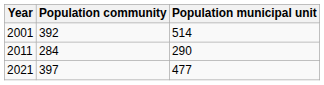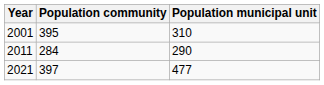 <table class="wikitable">
 <tr>
 <th>Year</th>
 <th>Population community</th>
 <th>Population municipal unit</th>
 </tr>
 <tr>
 <td>2001</td>
-<td>392</td>
-<td>514</td>
+<td>395</td>
+<td>310</td>
 </tr>
 <tr>
 <td>2011</td>
 <td>284</td>
 <td>290</td>
 </tr>
 <tr>
 <td>2021</td>
 <td>397</td>
 <td>477</td>
 </tr>
 </table>
